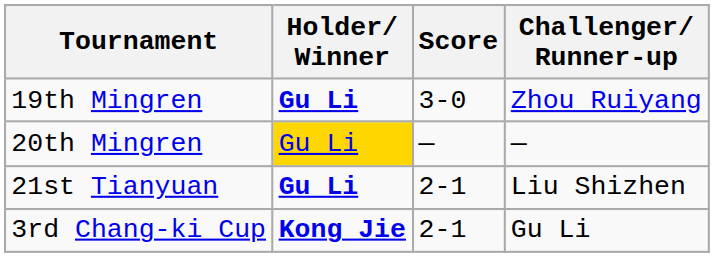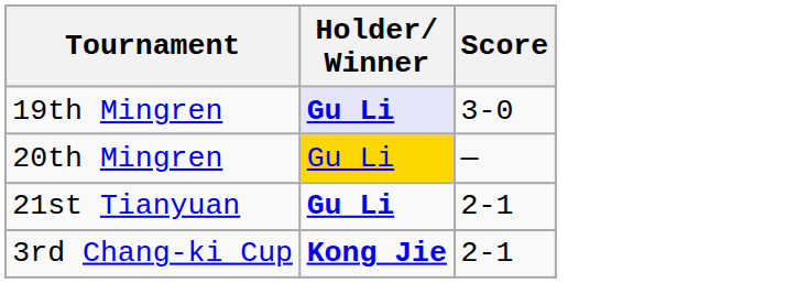 <table class="wikitable">
 <tr>
 <th>Tournament</th>
 <th>Holder/<br>Winner</th>
 <th>Score</th>
-<th>Challenger/<br>Runner-up</th>
 </tr>
 <tr>
 <td>19th <a href='#'>Mingren</a></td>
-<td><strong><a href='#'>Gu Li</a></strong></td>
+<td style="background: lavender;"><strong><a href='#'>Gu Li</a></strong></td>
 <td>3-0</td>
-<td><a href='#'>Zhou Ruiyang</a></td>
 </tr>
 <tr>
 <td>20th <a href='#'>Mingren</a></td>
 <td style="background: gold;"><a href='#'>Gu Li</a></td>
-<td>—</td>
 <td>—</td>
 </tr>
 <tr>
 <td>21st <a href='#'>Tianyuan</a></td>
 <td><strong><a href='#'>Gu Li</a></strong></td>
 <td>2-1</td>
-<td>Liu Shizhen</td>
 </tr>
 <tr>
 <td>3rd <a href='#'>Chang-ki Cup</a></td>
 <td><strong><a href='#'>Kong Jie</a></strong></td>
 <td>2-1</td>
-<td>Gu Li</td>
 </tr>
 </table>
